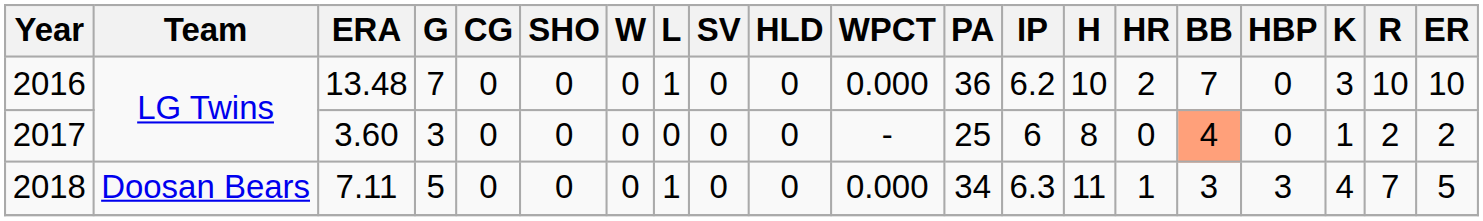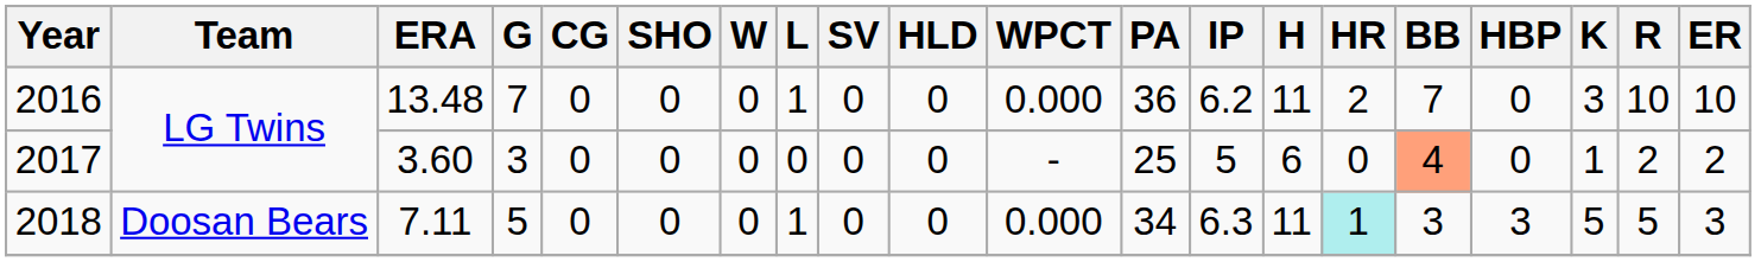 <table class="wikitable" style="text-align:center;">
 <tr>
 <th>Year</th>
 <th>Team</th>
 <th>ERA</th>
 <th>G</th>
 <th>CG</th>
 <th>SHO</th>
 <th>W</th>
 <th>L</th>
 <th>SV</th>
 <th>HLD</th>
 <th>WPCT</th>
 <th>PA</th>
 <th>IP</th>
 <th>H</th>
 <th>HR</th>
 <th>BB</th>
 <th>HBP</th>
 <th>K</th>
 <th>R</th>
 <th>ER</th>
 </tr>
 <tr>
 <td>2016</td>
 <td rowspan="2" style="text-align:center;"><a href='#'>LG Twins</a></td>
 <td>13.48</td>
 <td>7</td>
 <td>0</td>
 <td>0</td>
 <td>0</td>
 <td>1</td>
 <td>0</td>
 <td>0</td>
 <td>0.000</td>
 <td>36</td>
 <td>6.2</td>
-<td>10</td>
+<td>11</td>
 <td>2</td>
 <td>7</td>
 <td>0</td>
 <td>3</td>
 <td>10</td>
 <td>10</td>
 </tr>
 <tr>
 <td>2017</td>
 <td>3.60</td>
 <td>3</td>
 <td>0</td>
 <td>0</td>
 <td>0</td>
 <td>0</td>
 <td>0</td>
 <td>0</td>
 <td>-</td>
 <td>25</td>
+<td>5</td>
 <td>6</td>
-<td>8</td>
 <td>0</td>
 <td style="background: lightsalmon;">4</td>
 <td>0</td>
 <td>1</td>
 <td>2</td>
 <td>2</td>
 </tr>
 <tr>
 <td>2018</td>
 <td rowspan="1" style="text-align:center;"><a href='#'>Doosan Bears</a></td>
 <td>7.11</td>
 <td>5</td>
 <td>0</td>
 <td>0</td>
 <td>0</td>
 <td>1</td>
 <td>0</td>
 <td>0</td>
 <td>0.000</td>
 <td>34</td>
 <td>6.3</td>
 <td>11</td>
-<td>1</td>
+<td style="background: paleturquoise;">1</td>
 <td>3</td>
 <td>3</td>
-<td>4</td>
-<td>7</td>
 <td>5</td>
+<td>5</td>
+<td>3</td>
 </tr>
 <tr bgcolor = "#cccccc">
 </tr>
 </table>
